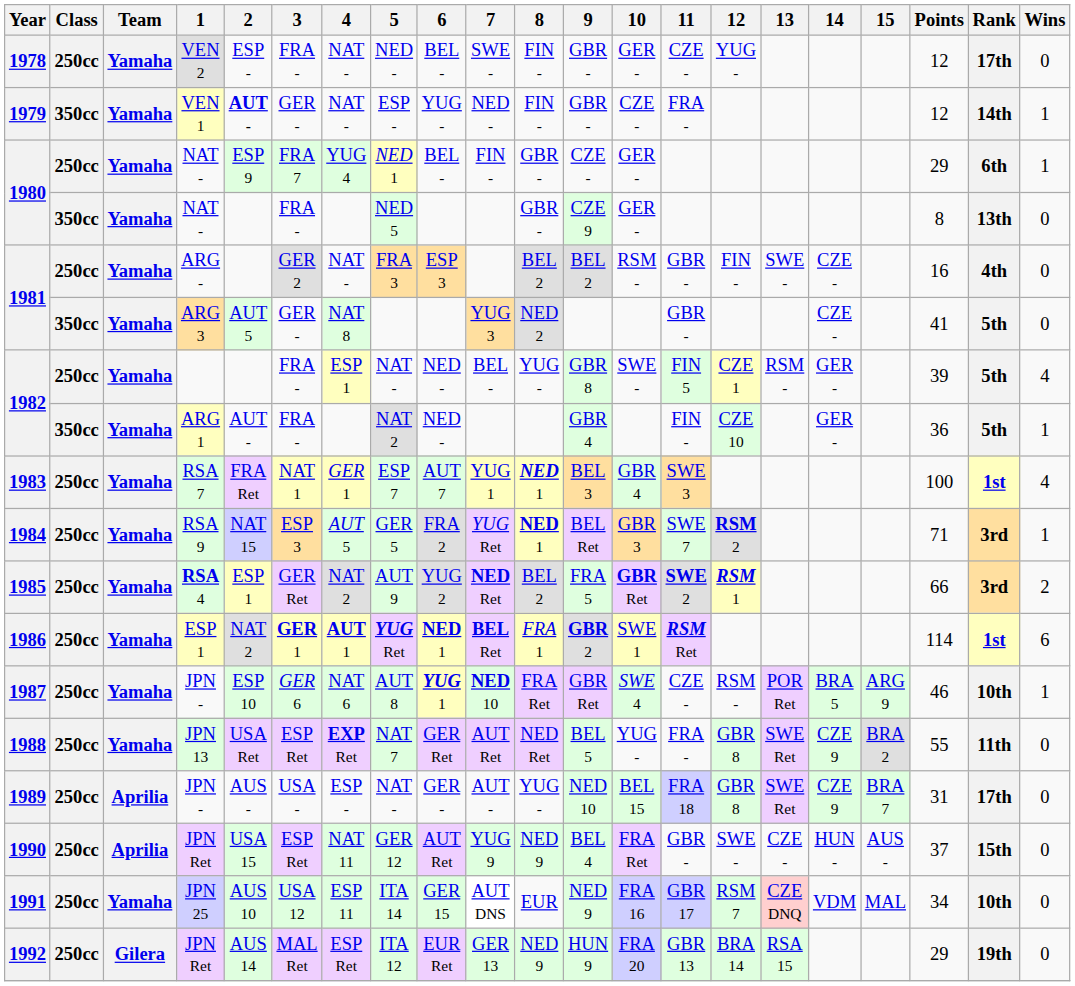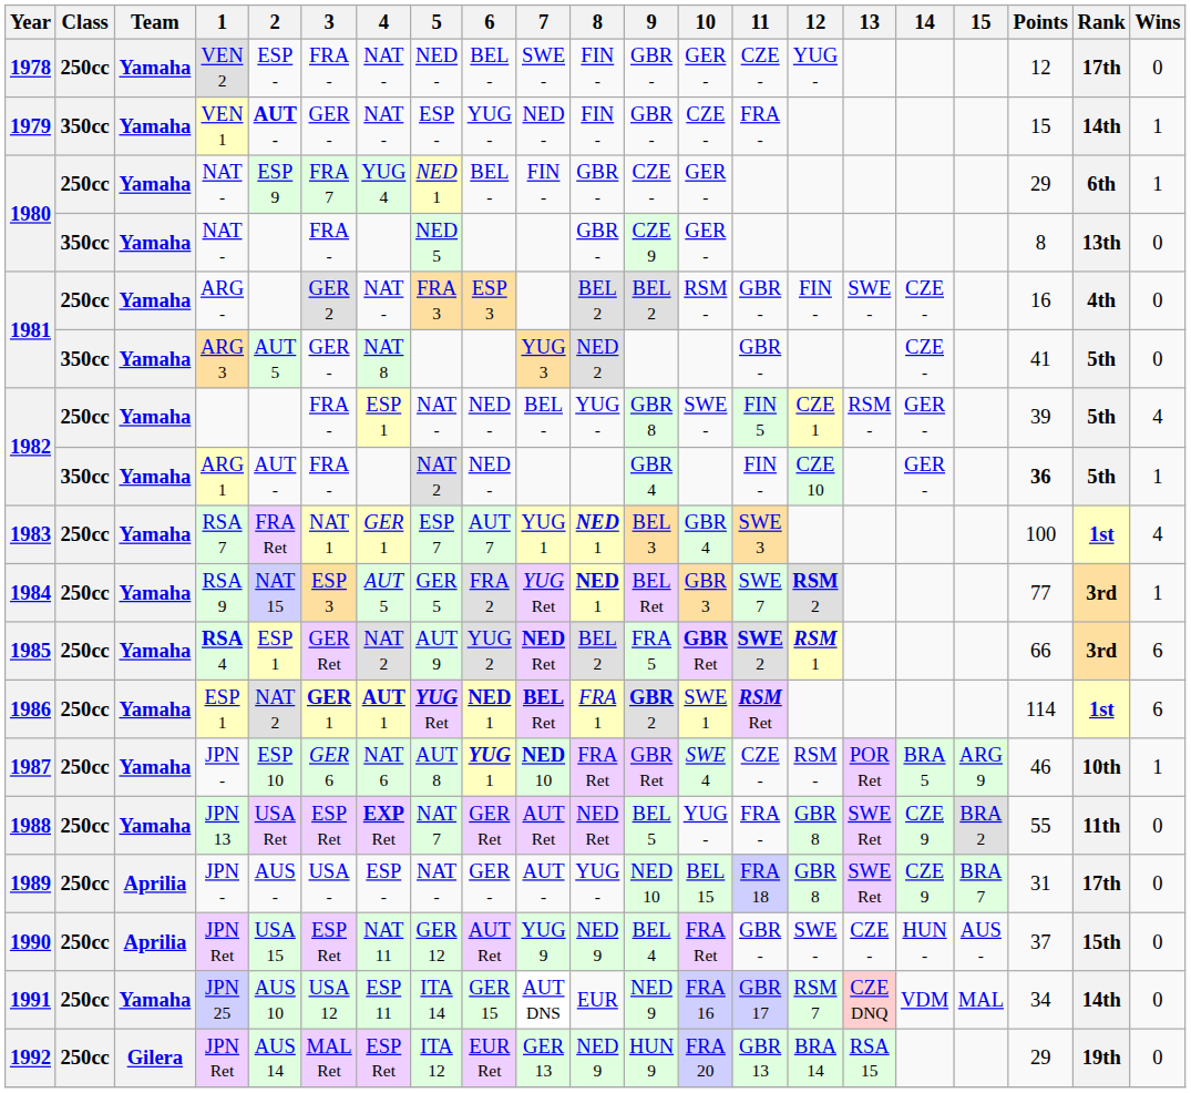 <table class="wikitable" style="text-align:center; font-size:95%">
 <tr>
 <th>Year</th>
 <th>Class</th>
 <th>Team</th>
 <th>1</th>
 <th>2</th>
 <th>3</th>
 <th>4</th>
 <th>5</th>
 <th>6</th>
 <th>7</th>
 <th>8</th>
 <th>9</th>
 <th>10</th>
 <th>11</th>
 <th>12</th>
 <th>13</th>
 <th>14</th>
 <th>15</th>
 <th>Points</th>
 <th>Rank</th>
 <th>Wins</th>
 </tr>
 <tr>
 <th><a href='#'>1978</a></th>
 <th>250cc</th>
 <th><a href='#'>Yamaha</a></th>
 <td style="background:#DFDFDF;"><a href='#'>VEN</a><br><small>2</small></td>
 <td><a href='#'>ESP</a><br><small>-</small></td>
 <td><a href='#'>FRA</a><br><small>-</small></td>
 <td><a href='#'>NAT</a><br><small>-</small></td>
 <td><a href='#'>NED</a><br><small>-</small></td>
 <td><a href='#'>BEL</a><br><small>-</small></td>
 <td><a href='#'>SWE</a><br><small>-</small></td>
 <td><a href='#'>FIN</a><br><small>-</small></td>
 <td><a href='#'>GBR</a><br><small>-</small></td>
 <td><a href='#'>GER</a><br><small>-</small></td>
 <td><a href='#'>CZE</a><br><small>-</small></td>
 <td><a href='#'>YUG</a><br><small>-</small></td>
 <td></td>
 <td></td>
 <td></td>
 <td>12</td>
 <th>17th</th>
 <td>0</td>
 </tr>
 <tr>
 <th><a href='#'>1979</a></th>
 <th>350cc</th>
 <th><a href='#'>Yamaha</a></th>
 <td style="background:#FFFFBF;"><a href='#'>VEN</a><br><small>1</small></td>
 <td><strong><a href='#'>AUT</a><br><small>-</small></strong></td>
 <td><a href='#'>GER</a><br><small>-</small></td>
 <td><a href='#'>NAT</a><br><small>-</small></td>
 <td><a href='#'>ESP</a><br><small>-</small></td>
 <td><a href='#'>YUG</a><br><small>-</small></td>
 <td><a href='#'>NED</a><br><small>-</small></td>
 <td><a href='#'>FIN</a><br><small>-</small></td>
 <td><a href='#'>GBR</a><br><small>-</small></td>
 <td><a href='#'>CZE</a><br><small>-</small></td>
 <td><a href='#'>FRA</a><br><small>-</small></td>
 <td></td>
 <td></td>
 <td></td>
 <td></td>
-<td>12</td>
+<td>15</td>
 <th>14th</th>
 <td>1</td>
 </tr>
 <tr>
 <th rowspan=2><a href='#'>1980</a></th>
 <th>250cc</th>
 <th><a href='#'>Yamaha</a></th>
 <td><a href='#'>NAT</a><br><small>-</small></td>
 <td style="background:#DFFFDF;"><a href='#'>ESP</a><br><small>9</small></td>
 <td style="background:#DFFFDF;"><a href='#'>FRA</a><br><small>7</small></td>
 <td style="background:#DFFFDF;"><a href='#'>YUG</a><br><small>4</small></td>
 <td style="background:#FFFFBF;"><em><a href='#'>NED</a></em><br><small>1</small></td>
 <td><a href='#'>BEL</a><br><small>-</small></td>
 <td><a href='#'>FIN</a><br><small>-</small></td>
 <td><a href='#'>GBR</a><br><small>-</small></td>
 <td><a href='#'>CZE</a><br><small>-</small></td>
 <td><a href='#'>GER</a><br><small>-</small></td>
 <td></td>
 <td></td>
 <td></td>
 <td></td>
 <td></td>
 <td>29</td>
 <th>6th</th>
 <td>1</td>
 </tr>
 <tr>
 <th>350cc</th>
 <th><a href='#'>Yamaha</a></th>
 <td><a href='#'>NAT</a><br><small>-</small></td>
 <td></td>
 <td><a href='#'>FRA</a><br><small>-</small></td>
 <td></td>
 <td style="background:#DFFFDF;"><a href='#'>NED</a><br><small>5</small></td>
 <td></td>
 <td></td>
 <td><a href='#'>GBR</a><br><small>-</small></td>
 <td style="background:#DFFFDF;"><a href='#'>CZE</a><br><small>9</small></td>
 <td><a href='#'>GER</a><br><small>-</small></td>
 <td></td>
 <td></td>
 <td></td>
 <td></td>
 <td></td>
 <td>8</td>
 <th>13th</th>
 <td>0</td>
 </tr>
 <tr>
 <th rowspan=2><a href='#'>1981</a></th>
 <th>250cc</th>
 <th><a href='#'>Yamaha</a></th>
 <td><a href='#'>ARG</a><br><small>-</small></td>
 <td></td>
 <td style="background:#DFDFDF;"><a href='#'>GER</a><br><small>2</small></td>
 <td><a href='#'>NAT</a><br><small>-</small></td>
 <td style="background:#FFDF9F;"><a href='#'>FRA</a><br><small>3</small></td>
 <td style="background:#FFDF9F;"><a href='#'>ESP</a><br><small>3</small></td>
 <td></td>
 <td style="background:#DFDFDF;"><a href='#'>BEL</a><br><small>2</small></td>
 <td style="background:#DFDFDF;"><a href='#'>BEL</a><br><small>2</small></td>
 <td><a href='#'>RSM</a><br><small>-</small></td>
 <td><a href='#'>GBR</a><br><small>-</small></td>
 <td><a href='#'>FIN</a><br><small>-</small></td>
 <td><a href='#'>SWE</a><br><small>-</small></td>
 <td><a href='#'>CZE</a><br><small>-</small></td>
 <td></td>
 <td>16</td>
 <th>4th</th>
 <td>0</td>
 </tr>
 <tr>
 <th>350cc</th>
 <th><a href='#'>Yamaha</a></th>
 <td style="background:#FFDF9F;"><a href='#'>ARG</a><br><small>3</small></td>
 <td style="background:#DFFFDF;"><a href='#'>AUT</a><br><small>5</small></td>
 <td><a href='#'>GER</a><br><small>-</small></td>
 <td style="background:#DFFFDF;"><a href='#'>NAT</a><br><small>8</small></td>
 <td></td>
 <td></td>
 <td style="background:#FFDF9F;"><a href='#'>YUG</a><br><small>3</small></td>
 <td style="background:#DFDFDF;"><a href='#'>NED</a><br><small>2</small></td>
 <td></td>
 <td></td>
 <td><a href='#'>GBR</a><br><small>-</small></td>
 <td></td>
 <td></td>
 <td><a href='#'>CZE</a><br><small>-</small></td>
 <td></td>
 <td>41</td>
 <th>5th</th>
 <td>0</td>
 </tr>
 <tr>
 <th rowspan=2><a href='#'>1982</a></th>
 <th>250cc</th>
 <th><a href='#'>Yamaha</a></th>
 <td></td>
 <td></td>
 <td><a href='#'>FRA</a><br><small>-</small></td>
 <td style="background:#FFFFBF;"><a href='#'>ESP</a><br><small>1</small></td>
 <td><a href='#'>NAT</a><br><small>-</small></td>
 <td><a href='#'>NED</a><br><small>-</small></td>
 <td><a href='#'>BEL</a><br><small>-</small></td>
 <td><a href='#'>YUG</a><br><small>-</small></td>
 <td style="background:#DFFFDF;"><a href='#'>GBR</a><br><small>8</small></td>
 <td><a href='#'>SWE</a><br><small>-</small></td>
 <td style="background:#DFFFDF;"><a href='#'>FIN</a><br><small>5</small></td>
 <td style="background:#FFFFBF;"><a href='#'>CZE</a><br><small>1</small></td>
 <td><a href='#'>RSM</a><br><small>-</small></td>
 <td><a href='#'>GER</a><br><small>-</small></td>
 <td></td>
 <td>39</td>
 <th>5th</th>
 <td>4</td>
 </tr>
 <tr>
 <th>350cc</th>
 <th><a href='#'>Yamaha</a></th>
 <td style="background:#FFFFBF;"><a href='#'>ARG</a><br><small>1</small></td>
 <td><a href='#'>AUT</a><br><small>-</small></td>
 <td><a href='#'>FRA</a><br><small>-</small></td>
 <td></td>
 <td style="background:#DFDFDF;"><a href='#'>NAT</a><br><small>2</small></td>
 <td><a href='#'>NED</a><br><small>-</small></td>
 <td></td>
 <td></td>
 <td style="background:#DFFFDF;"><a href='#'>GBR</a><br><small>4</small></td>
 <td></td>
 <td><a href='#'>FIN</a><br><small>-</small></td>
 <td style="background:#DFFFDF;"><a href='#'>CZE</a><br><small>10</small></td>
 <td></td>
 <td><a href='#'>GER</a><br><small>-</small></td>
 <td></td>
-<td>36</td>
+<td><strong>36</strong></td>
 <th>5th</th>
 <td>1</td>
 </tr>
 <tr>
 <th><a href='#'>1983</a></th>
 <th>250cc</th>
 <th><a href='#'>Yamaha</a></th>
 <td style="background:#DFFFDF;"><a href='#'>RSA</a><br><small>7</small></td>
 <td style="background:#EFCFFF;"><a href='#'>FRA</a><br><small>Ret</small></td>
 <td style="background:#FFFFBF;"><a href='#'>NAT</a><br><small>1</small></td>
 <td style="background:#FFFFBF;"><em><a href='#'>GER</a></em><br><small>1</small></td>
 <td style="background:#DFFFDF;"><a href='#'>ESP</a><br><small>7</small></td>
 <td style="background:#DFFFDF;"><a href='#'>AUT</a><br><small>7</small></td>
 <td style="background:#FFFFBF;"><a href='#'>YUG</a><br><small>1</small></td>
 <td style="background:#FFFFBF;"><strong><em><a href='#'>NED</a></em></strong><br><small>1</small></td>
 <td style="background:#FFDF9F;"><a href='#'>BEL</a><br><small>3</small></td>
 <td style="background:#DFFFDF;"><a href='#'>GBR</a><br><small>4</small></td>
 <td style="background:#FFDF9F;"><a href='#'>SWE</a><br><small>3</small></td>
 <td></td>
 <td></td>
 <td></td>
 <td></td>
 <td>100</td>
 <td style="background:#FFFFBF;"><strong><a href='#'>1st</a></strong></td>
 <td>4</td>
 </tr>
 <tr>
 <th><a href='#'>1984</a></th>
 <th>250cc</th>
 <th><a href='#'>Yamaha</a></th>
 <td style="background:#DFFFDF;"><a href='#'>RSA</a><br><small>9</small></td>
 <td style="background:#CFCFFF;"><a href='#'>NAT</a><br><small>15</small></td>
 <td style="background:#FFDF9F;"><a href='#'>ESP</a><br><small>3</small></td>
 <td style="background:#DFFFDF;"><em><a href='#'>AUT</a></em><br><small>5</small></td>
 <td style="background:#DFFFDF;"><a href='#'>GER</a><br><small>5</small></td>
 <td style="background:#DFDFDF;"><a href='#'>FRA</a><br><small>2</small></td>
 <td style="background:#EFCFFF;"><em><a href='#'>YUG</a></em><br><small>Ret</small></td>
 <td style="background:#FFFFBF;"><strong><a href='#'>NED</a></strong><br><small>1</small></td>
 <td style="background:#EFCFFF;"><a href='#'>BEL</a><br><small>Ret</small></td>
 <td style="background:#FFDF9F;"><a href='#'>GBR</a><br><small>3</small></td>
 <td style="background:#DFFFDF;"><a href='#'>SWE</a><br><small>7</small></td>
 <td style="background:#DFDFDF;"><strong><a href='#'>RSM</a></strong><br><small>2</small></td>
 <td></td>
 <td></td>
 <td></td>
-<td>71</td>
+<td>77</td>
 <td style="background:#FFDF9F;"><strong>3rd</strong></td>
 <td>1</td>
 </tr>
 <tr>
 <th><a href='#'>1985</a></th>
 <th>250cc</th>
 <th><a href='#'>Yamaha</a></th>
 <td style="background:#DFFFDF;"><strong><a href='#'>RSA</a></strong><br><small>4</small></td>
 <td style="background:#FFFFBF;"><a href='#'>ESP</a><br><small>1</small></td>
 <td style="background:#EFCFFF;"><a href='#'>GER</a><br><small>Ret</small></td>
 <td style="background:#DFDFDF;"><a href='#'>NAT</a><br><small>2</small></td>
 <td style="background:#DFFFDF;"><a href='#'>AUT</a><br><small>9</small></td>
 <td style="background:#DFDFDF;"><a href='#'>YUG</a><br><small>2</small></td>
 <td style="background:#EFCFFF;"><strong><a href='#'>NED</a></strong><br><small>Ret</small></td>
 <td style="background:#DFDFDF;"><a href='#'>BEL</a><br><small>2</small></td>
 <td style="background:#DFFFDF;"><a href='#'>FRA</a><br><small>5</small></td>
 <td style="background:#EFCFFF;"><strong><a href='#'>GBR</a></strong><br><small>Ret</small></td>
 <td style="background:#DFDFDF;"><strong><a href='#'>SWE</a></strong><br><small>2</small></td>
 <td style="background:#FFFFBF;"><strong><em><a href='#'>RSM</a></em></strong><br><small>1</small></td>
 <td></td>
 <td></td>
 <td></td>
 <td>66</td>
 <td style="background:#FFDF9F;"><strong>3rd</strong></td>
-<td>2</td>
+<td>6</td>
 </tr>
 <tr>
 <th><a href='#'>1986</a></th>
 <th>250cc</th>
 <th><a href='#'>Yamaha</a></th>
 <td style="background:#FFFFBF;"><a href='#'>ESP</a><br><small>1</small></td>
 <td style="background:#DFDFDF;"><a href='#'>NAT</a><br><small>2</small></td>
 <td style="background:#FFFFBF;"><strong><a href='#'>GER</a></strong><br><small>1</small></td>
 <td style="background:#FFFFBF;"><strong><a href='#'>AUT</a></strong><br><small>1</small></td>
 <td style="background:#EFCFFF;"><strong><em><a href='#'>YUG</a></em></strong><br><small>Ret</small></td>
 <td style="background:#FFFFBF;"><strong><a href='#'>NED</a></strong><br><small>1</small></td>
 <td style="background:#EFCFFF;"><strong><a href='#'>BEL</a></strong><br><small>Ret</small></td>
 <td style="background:#FFFFBF;"><em><a href='#'>FRA</a></em><br><small>1</small></td>
 <td style="background:#DFDFDF;"><strong><a href='#'>GBR</a></strong><br><small>2</small></td>
 <td style="background:#FFFFBF;"><a href='#'>SWE</a><br><small>1</small></td>
 <td style="background:#EFCFFF;"><strong><em><a href='#'>RSM</a></em></strong><br><small>Ret</small></td>
 <td></td>
 <td></td>
 <td></td>
 <td></td>
 <td>114</td>
 <td style="background:#FFFFBF;"><strong><a href='#'>1st</a></strong></td>
 <td>6</td>
 </tr>
 <tr>
 <th><a href='#'>1987</a></th>
 <th>250cc</th>
 <th><a href='#'>Yamaha</a></th>
 <td><a href='#'>JPN</a><br><small>-</small></td>
 <td style="background:#DFFFDF;"><a href='#'>ESP</a><br><small>10</small></td>
 <td style="background:#DFFFDF;"><em><a href='#'>GER</a></em><br><small>6</small></td>
 <td style="background:#DFFFDF;"><a href='#'>NAT</a><br><small>6</small></td>
 <td style="background:#DFFFDF;"><a href='#'>AUT</a><br><small>8</small></td>
 <td style="background:#FFFFBF;"><strong><em><a href='#'>YUG</a></em></strong><br><small>1</small></td>
 <td style="background:#DFFFDF;"><strong><a href='#'>NED</a></strong><br><small>10</small></td>
 <td style="background:#EFCFFF;"><a href='#'>FRA</a><br><small>Ret</small></td>
 <td style="background:#EFCFFF;"><a href='#'>GBR</a><br><small>Ret</small></td>
 <td style="background:#DFFFDF;"><em><a href='#'>SWE</a></em><br><small>4</small></td>
 <td><a href='#'>CZE</a><br><small>-</small></td>
 <td><a href='#'>RSM</a><br><small>-</small></td>
 <td style="background:#EFCFFF;"><a href='#'>POR</a><br><small>Ret</small></td>
 <td style="background:#DFFFDF;"><a href='#'>BRA</a><br><small>5</small></td>
 <td style="background:#DFFFDF;"><a href='#'>ARG</a><br><small>9</small></td>
 <td>46</td>
 <th>10th</th>
 <td>1</td>
 </tr>
 <tr>
 <th><a href='#'>1988</a></th>
 <th>250cc</th>
 <th><a href='#'>Yamaha</a></th>
 <td style="background:#DFFFDF;"><a href='#'>JPN</a><br><small>13</small></td>
 <td style="background:#EFCFFF;"><a href='#'>USA</a><br><small>Ret</small></td>
 <td style="background:#EFCFFF;"><a href='#'>ESP</a><br><small>Ret</small></td>
 <td style="background:#EFCFFF;"><strong><a href='#'>EXP</a></strong><br><small>Ret</small></td>
 <td style="background:#DFFFDF;"><a href='#'>NAT</a><br><small>7</small></td>
 <td style="background:#EFCFFF;"><a href='#'>GER</a><br><small>Ret</small></td>
 <td style="background:#EFCFFF;"><a href='#'>AUT</a><br><small>Ret</small></td>
 <td style="background:#EFCFFF;"><a href='#'>NED</a><br><small>Ret</small></td>
 <td style="background:#DFFFDF;"><a href='#'>BEL</a><br><small>5</small></td>
 <td><a href='#'>YUG</a><br><small>-</small></td>
 <td><a href='#'>FRA</a><br><small>-</small></td>
 <td style="background:#DFFFDF;"><a href='#'>GBR</a><br><small>8</small></td>
 <td style="background:#EFCFFF;"><a href='#'>SWE</a><br><small>Ret</small></td>
 <td style="background:#DFFFDF;"><a href='#'>CZE</a><br><small>9</small></td>
 <td style="background:#DFDFDF;"><a href='#'>BRA</a><br><small>2</small></td>
 <td>55</td>
 <th>11th</th>
 <td>0</td>
 </tr>
 <tr>
 <th><a href='#'>1989</a></th>
 <th>250cc</th>
 <th><a href='#'>Aprilia</a></th>
 <td><a href='#'>JPN</a><br><small>-</small></td>
 <td><a href='#'>AUS</a><br><small>-</small></td>
 <td><a href='#'>USA</a><br><small>-</small></td>
 <td><a href='#'>ESP</a><br><small>-</small></td>
 <td><a href='#'>NAT</a><br><small>-</small></td>
 <td><a href='#'>GER</a><br><small>-</small></td>
 <td><a href='#'>AUT</a><br><small>-</small></td>
 <td><a href='#'>YUG</a><br><small>-</small></td>
 <td style="background:#DFFFDF;"><a href='#'>NED</a><br><small>10</small></td>
 <td style="background:#DFFFDF;"><a href='#'>BEL</a><br><small>15</small></td>
 <td style="background:#CFCFFF;"><a href='#'>FRA</a><br><small>18</small></td>
 <td style="background:#DFFFDF;"><a href='#'>GBR</a><br><small>8</small></td>
 <td style="background:#EFCFFF;"><a href='#'>SWE</a><br><small>Ret</small></td>
 <td style="background:#DFFFDF;"><a href='#'>CZE</a><br><small>9</small></td>
 <td style="background:#DFFFDF;"><a href='#'>BRA</a><br><small>7</small></td>
 <td>31</td>
 <th>17th</th>
 <td>0</td>
 </tr>
 <tr>
 <th><a href='#'>1990</a></th>
 <th>250cc</th>
 <th><a href='#'>Aprilia</a></th>
 <td style="background:#EFCFFF;"><a href='#'>JPN</a><br><small>Ret</small></td>
 <td style="background:#DFFFDF;"><a href='#'>USA</a><br><small>15</small></td>
 <td style="background:#EFCFFF;"><a href='#'>ESP</a><br><small>Ret</small></td>
 <td style="background:#DFFFDF;"><a href='#'>NAT</a><br><small>11</small></td>
 <td style="background:#DFFFDF;"><a href='#'>GER</a><br><small>12</small></td>
 <td style="background:#EFCFFF;"><a href='#'>AUT</a><br><small>Ret</small></td>
 <td style="background:#DFFFDF;"><a href='#'>YUG</a><br><small>9</small></td>
 <td style="background:#DFFFDF;"><a href='#'>NED</a><br><small>9</small></td>
 <td style="background:#DFFFDF;"><a href='#'>BEL</a><br><small>4</small></td>
 <td style="background:#EFCFFF;"><a href='#'>FRA</a><br><small>Ret</small></td>
 <td><a href='#'>GBR</a><br><small>-</small></td>
 <td><a href='#'>SWE</a><br><small>-</small></td>
 <td><a href='#'>CZE</a><br><small>-</small></td>
 <td><a href='#'>HUN</a><br><small>-</small></td>
 <td><a href='#'>AUS</a><br><small>-</small></td>
 <td>37</td>
 <th>15th</th>
 <td>0</td>
 </tr>
 <tr>
 <th><a href='#'>1991</a></th>
 <th>250cc</th>
 <th><a href='#'>Yamaha</a></th>
 <td style="background:#CFCFFF;"><a href='#'>JPN</a><br><small>25</small></td>
 <td style="background:#DFFFDF;"><a href='#'>AUS</a><br><small>10</small></td>
 <td style="background:#DFFFDF;"><a href='#'>USA</a><br><small>12</small></td>
 <td style="background:#DFFFDF;"><a href='#'>ESP</a><br><small>11</small></td>
 <td style="background:#DFFFDF;"><a href='#'>ITA</a><br><small>14</small></td>
 <td style="background:#DFFFDF;"><a href='#'>GER</a><br><small>15</small></td>
 <td style="background:#FFFFFF;"><a href='#'>AUT</a><br><small>DNS</small></td>
 <td><a href='#'>EUR</a></td>
 <td style="background:#DFFFDF;"><a href='#'>NED</a><br><small>9</small></td>
 <td style="background:#CFCFFF;"><a href='#'>FRA</a><br><small>16</small></td>
 <td style="background:#CFCFFF;"><a href='#'>GBR</a><br><small>17</small></td>
 <td style="background:#DFFFDF;"><a href='#'>RSM</a><br><small>7</small></td>
 <td style="background:#ffcfcf;"><a href='#'>CZE</a><br><small>DNQ</small></td>
 <td><a href='#'>VDM</a></td>
 <td><a href='#'>MAL</a></td>
 <td>34</td>
-<th>10th</th>
+<th>14th</th>
 <td>0</td>
 </tr>
 <tr>
 <th><a href='#'>1992</a></th>
 <th>250cc</th>
 <th><a href='#'>Gilera</a></th>
 <td style="background:#EFCFFF;"><a href='#'>JPN</a><br><small>Ret</small></td>
 <td style="background:#DFFFDF;"><a href='#'>AUS</a><br><small>14</small></td>
 <td style="background:#EFCFFF;"><a href='#'>MAL</a><br><small>Ret</small></td>
 <td style="background:#EFCFFF;"><a href='#'>ESP</a><br><small>Ret</small></td>
 <td style="background:#DFFFDF;"><a href='#'>ITA</a><br><small>12</small></td>
 <td style="background:#EFCFFF;"><a href='#'>EUR</a><br><small>Ret</small></td>
 <td style="background:#DFFFDF;"><a href='#'>GER</a><br><small>13</small></td>
 <td style="background:#DFFFDF;"><a href='#'>NED</a><br><small>9</small></td>
 <td style="background:#DFFFDF;"><a href='#'>HUN</a><br><small>9</small></td>
 <td style="background:#CFCFFF;"><a href='#'>FRA</a><br><small>20</small></td>
 <td style="background:#DFFFDF;"><a href='#'>GBR</a><br><small>13</small></td>
 <td style="background:#DFFFDF;"><a href='#'>BRA</a><br><small>14</small></td>
 <td style="background:#DFFFDF;"><a href='#'>RSA</a><br><small>15</small></td>
 <td></td>
 <td></td>
 <td>29</td>
 <th>19th</th>
 <td>0</td>
 </tr>
 <tr>
 </tr>
 </table>
